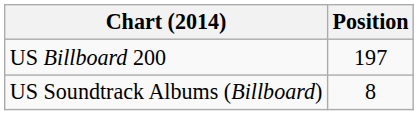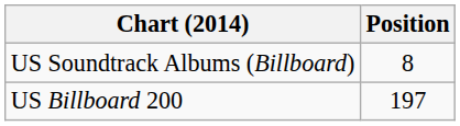 <table class="wikitable sortable">
 <tr>
 <th>Chart (2014)</th>
 <th>Position</th>
 </tr>
 <tr>
+<td>US Soundtrack Albums (<em>Billboard</em>)</td>
+<td align="center">8</td>
+</tr>
+<tr>
 <td>US <em>Billboard</em> 200</td>
 <td align="center">197</td>
 </tr>
-<tr>
-<td>US Soundtrack Albums (<em>Billboard</em>)</td>
-<td align="center">8</td>
-</tr>
 </table>
